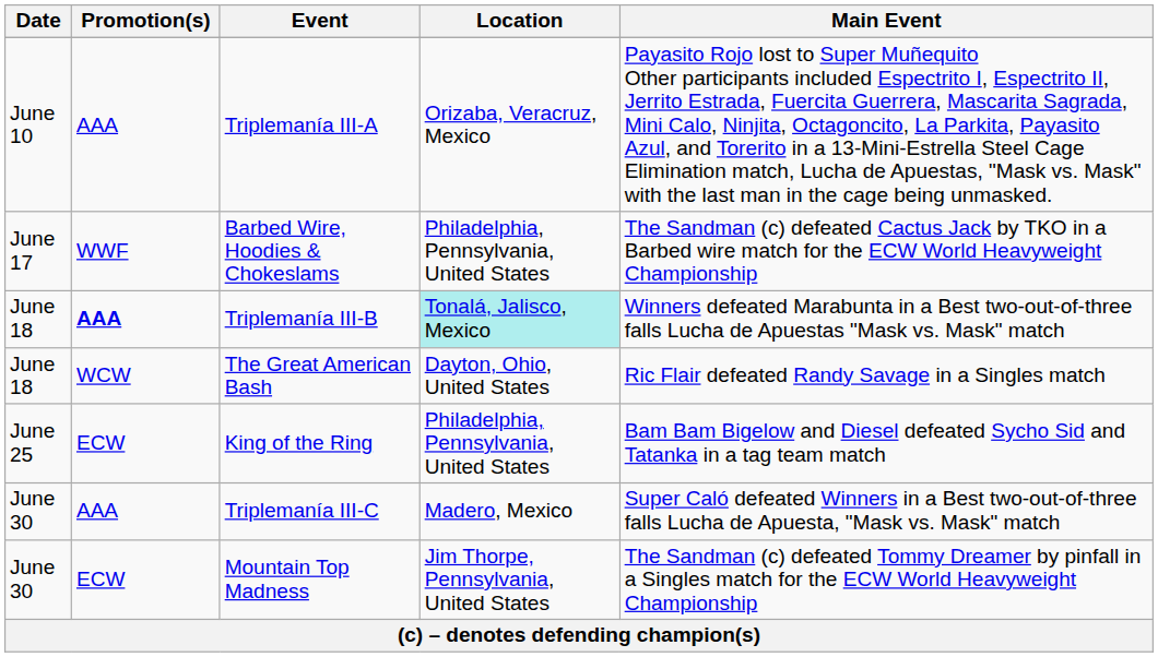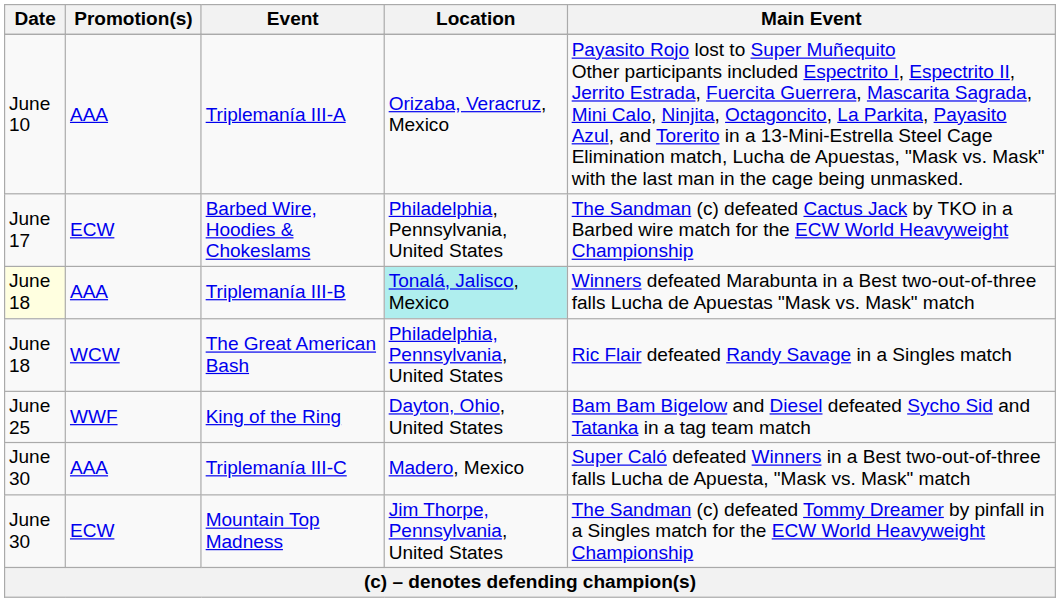 <table class="wikitable" style="width:100%;">
 <tr>
 <th width="5%">Date</th>
 <th width="5%">Promotion(s)</th>
 <th style="width:15%;">Event</th>
 <th style="width:15%;">Location</th>
 <th style="width:40%;">Main Event</th>
 </tr>
 <tr style="width:20%;" |Notes>
 </tr>
 <tr>
 <td>June 10</td>
 <td><a href='#'>AAA</a></td>
 <td><a href='#'>Triplemanía III-A</a></td>
 <td><a href='#'>Orizaba, Veracruz</a>, Mexico</td>
 <td><a href='#'>Payasito Rojo</a> lost to <a href='#'>Super Muñequito</a><br>Other participants included <a href='#'>Espectrito I</a>, <a href='#'>Espectrito II</a>, <a href='#'>Jerrito Estrada</a>, <a href='#'>Fuercita Guerrera</a>, <a href='#'>Mascarita Sagrada</a>, <a href='#'>Mini Calo</a>, <a href='#'>Ninjita</a>, <a href='#'>Octagoncito</a>, <a href='#'>La Parkita</a>, <a href='#'>Payasito Azul</a>, and <a href='#'>Torerito</a> in a 13-Mini-Estrella Steel Cage Elimination match, Lucha de Apuestas, "Mask vs. Mask" with the last man in the cage being unmasked.</td>
 </tr>
 <tr>
 <td>June 17</td>
-<td><a href='#'>WWF</a></td>
+<td><a href='#'>ECW</a></td>
 <td><a href='#'>Barbed Wire, Hoodies & Chokeslams</a></td>
 <td><a href='#'>Philadelphia</a>, Pennsylvania, United States</td>
 <td><a href='#'>The Sandman</a> (c) defeated <a href='#'>Cactus Jack</a> by TKO in a Barbed wire match for the <a href='#'>ECW World Heavyweight Championship</a></td>
 </tr>
 <tr>
-<td>June 18</td>
-<td><strong><a href='#'>AAA</a></strong></td>
+<td style="background: lightyellow;">June 18</td>
+<td><a href='#'>AAA</a></td>
 <td><a href='#'>Triplemanía III-B</a></td>
 <td style="background: paleturquoise;"><a href='#'>Tonalá, Jalisco</a>, Mexico</td>
 <td><a href='#'>Winners</a> defeated Marabunta in a Best two-out-of-three falls Lucha de Apuestas "Mask vs. Mask" match</td>
 </tr>
 <tr>
 <td>June 18</td>
 <td><a href='#'>WCW</a></td>
 <td><a href='#'>The Great American Bash</a></td>
-<td><a href='#'>Dayton, Ohio</a>, United States</td>
+<td><a href='#'>Philadelphia, Pennsylvania</a>, United States</td>
 <td><a href='#'>Ric Flair</a> defeated <a href='#'>Randy Savage</a> in a Singles match</td>
 </tr>
 <tr>
 <td>June 25</td>
-<td><a href='#'>ECW</a></td>
+<td><a href='#'>WWF</a></td>
 <td><a href='#'>King of the Ring</a></td>
-<td><a href='#'>Philadelphia, Pennsylvania</a>, United States</td>
+<td><a href='#'>Dayton, Ohio</a>, United States</td>
 <td><a href='#'>Bam Bam Bigelow</a> and <a href='#'>Diesel</a> defeated <a href='#'>Sycho Sid</a> and <a href='#'>Tatanka</a> in a tag team match</td>
 </tr>
 <tr>
 <td>June 30</td>
 <td><a href='#'>AAA</a></td>
 <td><a href='#'>Triplemanía III-C</a></td>
 <td><a href='#'>Madero</a>, Mexico</td>
 <td><a href='#'>Super Caló</a> defeated <a href='#'>Winners</a> in a Best two-out-of-three falls Lucha de Apuesta, "Mask vs. Mask" match</td>
 </tr>
 <tr>
 <td>June 30</td>
 <td><a href='#'>ECW</a></td>
 <td><a href='#'>Mountain Top Madness</a></td>
 <td><a href='#'>Jim Thorpe, Pennsylvania</a>, United States</td>
 <td><a href='#'>The Sandman</a> (c) defeated <a href='#'>Tommy Dreamer</a> by pinfall in a Singles match for the <a href='#'>ECW World Heavyweight Championship</a></td>
 </tr>
 <tr>
 <th colspan="6">(c) – denotes defending champion(s)</th>
 </tr>
 </table>
